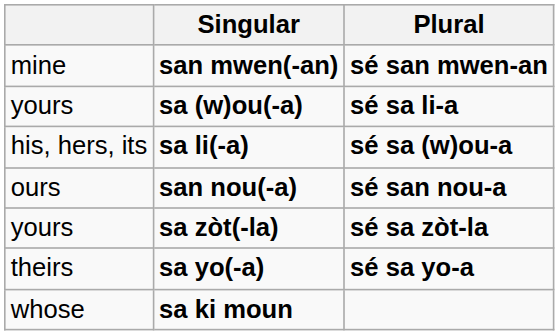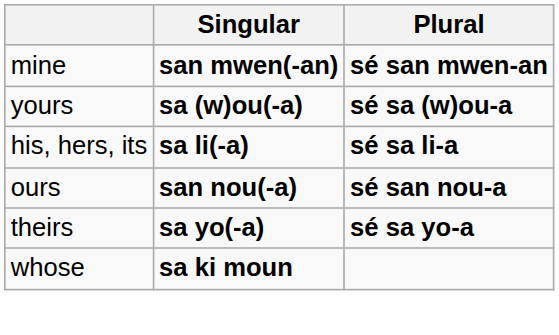 <table class="wikitable">
 <tr>
 <th></th>
 <th>Singular</th>
 <th>Plural</th>
 </tr>
 <tr>
 <td>mine</td>
 <td><strong>san mwen(-an)</strong></td>
 <td><strong>sé san mwen-an</strong></td>
 </tr>
 <tr>
 <td>yours</td>
 <td><strong>sa (w)ou(-a)</strong></td>
-<td><strong>sé sa li-a</strong></td>
+<td><strong>sé sa (w)ou-a</strong></td>
 </tr>
 <tr>
 <td>his, hers, its</td>
 <td><strong>sa li(-a)</strong></td>
-<td><strong>sé sa (w)ou-a</strong></td>
+<td><strong>sé sa li-a</strong></td>
 </tr>
 <tr>
 <td>ours</td>
 <td><strong>san nou(-a)</strong></td>
 <td><strong>sé san nou-a</strong></td>
-</tr>
-<tr>
-<td>yours</td>
-<td><strong>sa zòt(-la)</strong></td>
-<td><strong>sé sa zòt-la</strong></td>
 </tr>
 <tr>
 <td>theirs</td>
 <td><strong>sa yo(-a)</strong></td>
 <td><strong>sé sa yo-a</strong></td>
 </tr>
 <tr>
 <td>whose</td>
 <td><strong>sa ki moun</strong></td>
 <td></td>
 </tr>
 </table>
